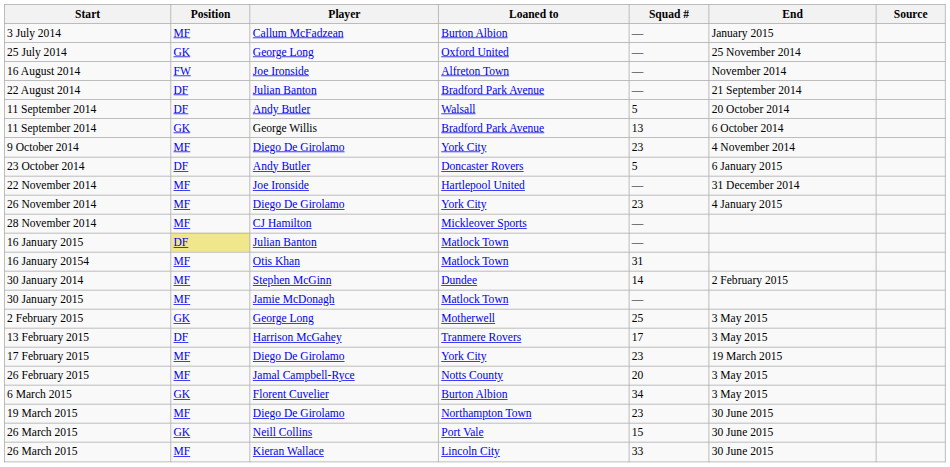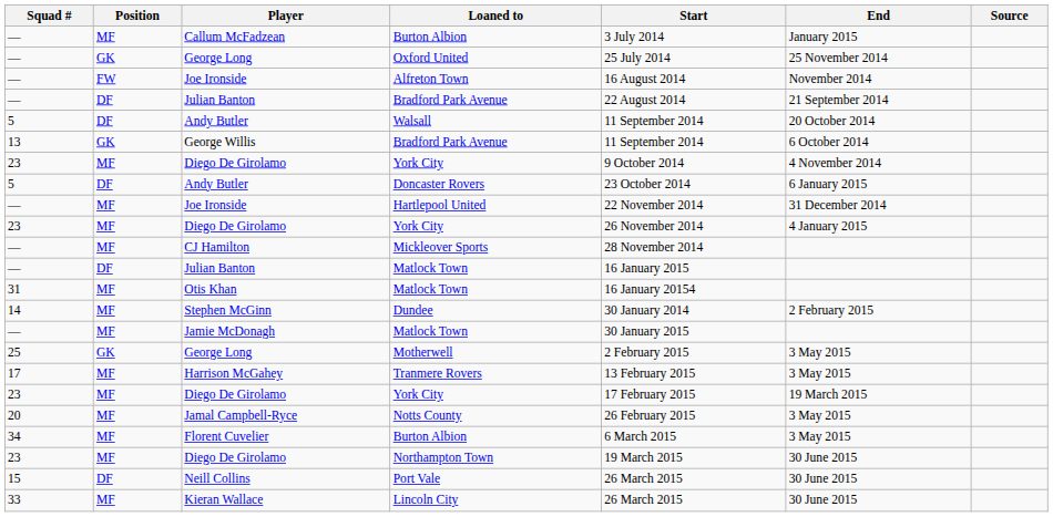 <table width=98% class="wikitable sortable" style="text-align:center; font-size:95%; text-align:left">
 <tr>
-<th>Start</th>
+<th>Squad #</th>
 <th>Position</th>
 <th>Player</th>
 <th>Loaned to</th>
-<th>Squad #</th>
+<th>Start</th>
 <th>End</th>
 <th>Source</th>
 </tr>
 <tr>
-<td>3 July 2014</td>
+<td>—</td>
 <td><a href='#'>MF</a></td>
 <td> <a href='#'>Callum McFadzean</a></td>
 <td> <a href='#'>Burton Albion</a></td>
-<td>—</td>
+<td>3 July 2014</td>
 <td>January 2015</td>
 <td></td>
 </tr>
 <tr>
-<td>25 July 2014</td>
+<td>—</td>
 <td><a href='#'>GK</a></td>
 <td> <a href='#'>George Long</a></td>
 <td> <a href='#'>Oxford United</a></td>
-<td>—</td>
+<td>25 July 2014</td>
 <td>25 November 2014</td>
 <td></td>
 </tr>
 <tr>
-<td>16 August 2014</td>
+<td>—</td>
 <td><a href='#'>FW</a></td>
 <td> <a href='#'>Joe Ironside</a></td>
 <td> <a href='#'>Alfreton Town</a></td>
-<td>—</td>
+<td>16 August 2014</td>
 <td>November 2014</td>
 <td></td>
 </tr>
 <tr>
-<td>22 August 2014</td>
+<td>—</td>
 <td><a href='#'>DF</a></td>
 <td> <a href='#'>Julian Banton</a></td>
 <td> <a href='#'>Bradford Park Avenue</a></td>
-<td>—</td>
+<td>22 August 2014</td>
 <td>21 September 2014</td>
 <td></td>
 </tr>
 <tr>
-<td>11 September 2014</td>
+<td>5</td>
 <td><a href='#'>DF</a></td>
 <td> <a href='#'>Andy Butler</a></td>
 <td> <a href='#'>Walsall</a></td>
-<td>5</td>
+<td>11 September 2014</td>
 <td>20 October 2014</td>
 <td></td>
 </tr>
 <tr>
-<td>11 September 2014</td>
+<td>13</td>
 <td><a href='#'>GK</a></td>
 <td> George Willis</td>
 <td> <a href='#'>Bradford Park Avenue</a></td>
-<td>13</td>
+<td>11 September 2014</td>
 <td>6 October 2014</td>
 <td></td>
 </tr>
 <tr>
-<td>9 October 2014</td>
+<td>23</td>
 <td><a href='#'>MF</a></td>
 <td> <a href='#'>Diego De Girolamo</a></td>
 <td> <a href='#'>York City</a></td>
-<td>23</td>
+<td>9 October 2014</td>
 <td>4 November 2014</td>
 <td></td>
 </tr>
 <tr>
-<td>23 October 2014</td>
+<td>5</td>
 <td><a href='#'>DF</a></td>
 <td> <a href='#'>Andy Butler</a></td>
 <td> <a href='#'>Doncaster Rovers</a></td>
-<td>5</td>
+<td>23 October 2014</td>
 <td>6 January 2015</td>
 <td></td>
 </tr>
 <tr>
-<td>22 November 2014</td>
+<td>—</td>
 <td><a href='#'>MF</a></td>
 <td> <a href='#'>Joe Ironside</a></td>
 <td> <a href='#'>Hartlepool United</a></td>
-<td>—</td>
+<td>22 November 2014</td>
 <td>31 December 2014</td>
 <td></td>
 </tr>
 <tr>
-<td>26 November 2014</td>
+<td>23</td>
 <td><a href='#'>MF</a></td>
 <td> <a href='#'>Diego De Girolamo</a></td>
 <td> <a href='#'>York City</a></td>
-<td>23</td>
+<td>26 November 2014</td>
 <td>4 January 2015</td>
 <td></td>
 </tr>
 <tr>
-<td>28 November 2014</td>
+<td>—</td>
 <td><a href='#'>MF</a></td>
 <td> <a href='#'>CJ Hamilton</a></td>
 <td> <a href='#'>Mickleover Sports</a></td>
-<td>—</td>
+<td>28 November 2014</td>
 <td></td>
 <td></td>
 </tr>
 <tr>
-<td>16 January 2015</td>
-<td style="background: khaki;"><a href='#'>DF</a></td>
+<td>—</td>
+<td><a href='#'>DF</a></td>
 <td> <a href='#'>Julian Banton</a></td>
 <td> <a href='#'>Matlock Town</a></td>
-<td>—</td>
+<td>16 January 2015</td>
 <td></td>
 <td></td>
 </tr>
 <tr>
-<td>16 January 20154</td>
+<td>31</td>
 <td><a href='#'>MF</a></td>
 <td> <a href='#'>Otis Khan</a></td>
 <td> <a href='#'>Matlock Town</a></td>
-<td>31</td>
+<td>16 January 20154</td>
 <td></td>
 <td></td>
 </tr>
 <tr>
-<td>30 January 2014</td>
+<td>14</td>
 <td><a href='#'>MF</a></td>
 <td> <a href='#'>Stephen McGinn</a></td>
 <td> <a href='#'>Dundee</a></td>
-<td>14</td>
+<td>30 January 2014</td>
 <td>2 February 2015</td>
 <td></td>
 </tr>
 <tr>
-<td>30 January 2015</td>
+<td>—</td>
 <td><a href='#'>MF</a></td>
 <td> <a href='#'>Jamie McDonagh</a></td>
 <td> <a href='#'>Matlock Town</a></td>
-<td>—</td>
+<td>30 January 2015</td>
 <td></td>
 <td></td>
 </tr>
 <tr>
-<td>2 February 2015</td>
+<td>25</td>
 <td><a href='#'>GK</a></td>
 <td> <a href='#'>George Long</a></td>
 <td> <a href='#'>Motherwell</a></td>
-<td>25</td>
+<td>2 February 2015</td>
 <td>3 May 2015</td>
 <td></td>
 </tr>
 <tr>
-<td>13 February 2015</td>
-<td><a href='#'>DF</a></td>
+<td>17</td>
+<td><a href='#'>MF</a></td>
 <td> <a href='#'>Harrison McGahey</a></td>
 <td> <a href='#'>Tranmere Rovers</a></td>
-<td>17</td>
+<td>13 February 2015</td>
 <td>3 May 2015</td>
 <td></td>
 </tr>
 <tr>
-<td>17 February 2015</td>
+<td>23</td>
 <td><a href='#'>MF</a></td>
 <td> <a href='#'>Diego De Girolamo</a></td>
 <td> <a href='#'>York City</a></td>
-<td>23</td>
+<td>17 February 2015</td>
 <td>19 March 2015</td>
 <td></td>
 </tr>
 <tr>
-<td>26 February 2015</td>
+<td>20</td>
 <td><a href='#'>MF</a></td>
 <td> <a href='#'>Jamal Campbell-Ryce</a></td>
 <td> <a href='#'>Notts County</a></td>
-<td>20</td>
+<td>26 February 2015</td>
 <td>3 May 2015</td>
 <td></td>
 </tr>
 <tr>
-<td>6 March 2015</td>
-<td><a href='#'>GK</a></td>
+<td>34</td>
+<td><a href='#'>MF</a></td>
 <td> <a href='#'>Florent Cuvelier</a></td>
 <td> <a href='#'>Burton Albion</a></td>
-<td>34</td>
+<td>6 March 2015</td>
 <td>3 May 2015</td>
 <td></td>
 </tr>
 <tr>
-<td>19 March 2015</td>
+<td>23</td>
 <td><a href='#'>MF</a></td>
 <td> <a href='#'>Diego De Girolamo</a></td>
 <td> <a href='#'>Northampton Town</a></td>
-<td>23</td>
+<td>19 March 2015</td>
 <td>30 June 2015</td>
 <td></td>
 </tr>
 <tr>
-<td>26 March 2015</td>
-<td><a href='#'>GK</a></td>
+<td>15</td>
+<td><a href='#'>DF</a></td>
 <td> <a href='#'>Neill Collins</a></td>
 <td> <a href='#'>Port Vale</a></td>
-<td>15</td>
+<td>26 March 2015</td>
 <td>30 June 2015</td>
 <td></td>
 </tr>
 <tr>
-<td>26 March 2015</td>
+<td>33</td>
 <td><a href='#'>MF</a></td>
 <td> <a href='#'>Kieran Wallace</a></td>
 <td> <a href='#'>Lincoln City</a></td>
-<td>33</td>
+<td>26 March 2015</td>
 <td>30 June 2015</td>
 <td></td>
 </tr>
 </table>
